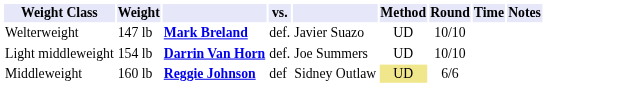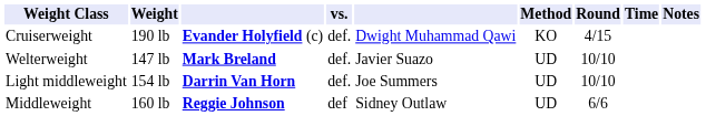 <table class="toccolours" style="font-size: 85%;">
 <tr>
 <th style="background:#e6e8fa; color:#000; text-align:center;">Weight Class</th>
 <th style="background:#e6e8fa; color:#000; text-align:center;">Weight</th>
 <th style="background:#e6e8fa; color:#000; text-align:center;"></th>
 <th style="background:#e6e8fa; color:#000; text-align:center;">vs.</th>
 <th style="background:#e6e8fa; color:#000; text-align:center;"></th>
 <th style="background:#e6e8fa; color:#000; text-align:center;">Method</th>
 <th style="background:#e6e8fa; color:#000; text-align:center;">Round</th>
 <th style="background:#e6e8fa; color:#000; text-align:center;">Time</th>
 <th style="background:#e6e8fa; color:#000; text-align:center;">Notes</th>
+</tr>
+<tr>
+<td>Cruiserweight</td>
+<td>190 lb</td>
+<td><strong><a href='#'>Evander Holyfield</a></strong> (c)</td>
+<td>def.</td>
+<td><a href='#'>Dwight Muhammad Qawi</a></td>
+<td align=center>KO</td>
+<td align=center>4/15</td>
+<td align=center></td>
+<td></td>
 </tr>
 <tr>
 <td>Welterweight</td>
 <td>147 lb</td>
 <td><strong><a href='#'>Mark Breland</a></strong></td>
 <td>def.</td>
 <td>Javier Suazo</td>
 <td align=center>UD</td>
 <td align=center>10/10</td>
 <td align=center></td>
 </tr>
 <tr>
 <td>Light middleweight</td>
 <td>154 lb</td>
 <td><strong><a href='#'>Darrin Van Horn</a></strong></td>
 <td>def.</td>
 <td>Joe Summers</td>
 <td align=center>UD</td>
 <td align=center>10/10</td>
 <td align=center></td>
 </tr>
 <tr>
 <td>Middleweight</td>
 <td>160 lb</td>
 <td><strong><a href='#'>Reggie Johnson</a></strong></td>
 <td>def</td>
 <td>Sidney Outlaw</td>
-<td align=center style="background: khaki;">UD</td>
+<td align=center>UD</td>
 <td align=center>6/6</td>
 <td align=center></td>
 </tr>
 </table>
